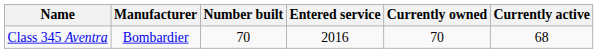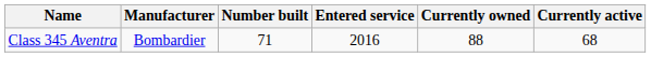 <table class="wikitable sortable" style="text-align:center">
 <tr>
 <th>Name</th>
 <th>Manufacturer</th>
 <th>Number built</th>
 <th>Entered service</th>
 <th>Currently owned</th>
 <th>Currently active</th>
 </tr>
 <tr>
 <td><a href='#'>Class 345 <em>Aventra</em></a></td>
 <td><a href='#'>Bombardier</a></td>
-<td>70</td>
+<td>71</td>
 <td>2016</td>
-<td>70</td>
+<td>88</td>
 <td>68</td>
 </tr>
 </table>
